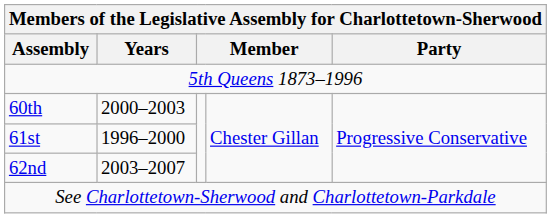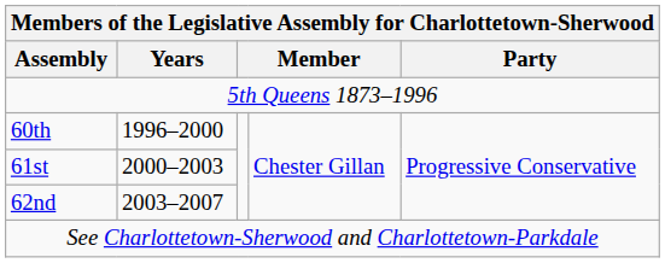 <table class="wikitable" align=centre>
 <tr>
 <th colspan=5>Members of the Legislative Assembly for Charlottetown-Sherwood</th>
 </tr>
 <tr>
 <th>Assembly</th>
 <th>Years</th>
 <th colspan="2">Member</th>
 <th>Party</th>
 </tr>
 <tr>
 <td align="center" colspan=5><em><a href='#'>5th Queens</a> 1873–1996</em></td>
 </tr>
 <tr>
 <td><a href='#'>60th</a></td>
-<td>2000–2003</td>
+<td>1996–2000</td>
 <td rowspan=3 ></td>
 <td rowspan=3><a href='#'>Chester Gillan</a></td>
 <td rowspan=3><a href='#'>Progressive Conservative</a></td>
 </tr>
 <tr>
 <td><a href='#'>61st</a></td>
-<td>1996–2000</td>
+<td>2000–2003</td>
 </tr>
 <tr>
 <td><a href='#'>62nd</a></td>
 <td>2003–2007</td>
 </tr>
 <tr>
 <td align="center" colspan=5><em>See <a href='#'>Charlottetown-Sherwood</a> and <a href='#'>Charlottetown-Parkdale</a></em></td>
 </tr>
 </table>
